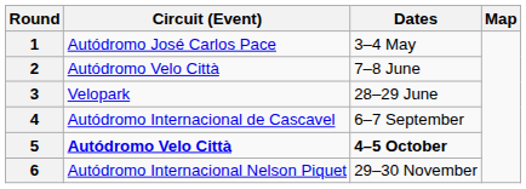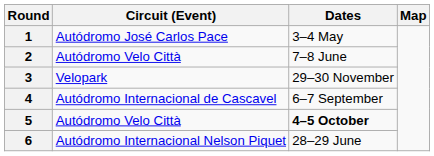 <table class="wikitable" border="1" style="font-size: 90%">
 <tr>
 <th>Round</th>
 <th>Circuit (Event)</th>
 <th>Dates</th>
 <th>Map</th>
 </tr>
 <tr>
 <th>1</th>
 <td> <a href='#'>Autódromo José Carlos Pace</a><br></td>
 <td>3–4 May</td>
 <td rowspan="6"></td>
 </tr>
 <tr>
 <th>2</th>
 <td> <a href='#'>Autódromo Velo Città</a><br></td>
 <td>7–8 June</td>
 </tr>
 <tr>
 <th>3</th>
 <td> <a href='#'>Velopark</a><br></td>
-<td>28–29 June</td>
+<td>29–30 November</td>
 </tr>
 <tr>
 <th>4</th>
 <td> <a href='#'>Autódromo Internacional de Cascavel</a><br></td>
 <td>6–7 September</td>
 </tr>
 <tr>
 <th>5</th>
-<td><strong> <a href='#'>Autódromo Velo Città</a><br></strong></td>
+<td> <a href='#'>Autódromo Velo Città</a><br></td>
 <td><strong>4–5 October</strong></td>
 </tr>
 <tr>
 <th>6</th>
 <td> <a href='#'>Autódromo Internacional Nelson Piquet</a><br></td>
-<td>29–30 November</td>
+<td>28–29 June</td>
 </tr>
 </table>
